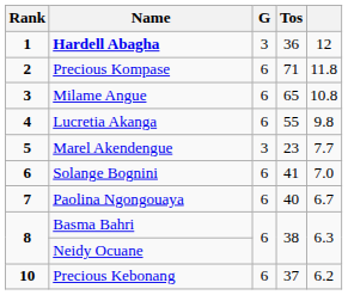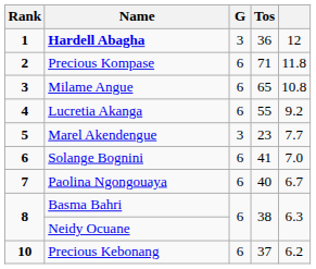 <table class="wikitable" style="text-align:center; font-size:90%;">
 <tr>
 <th width=10px>Rank</th>
 <th width=180px>Name</th>
 <th width=15px>G</th>
 <th width=10px>Tos</th>
 <th width=10px></th>
 </tr>
 <tr>
 <td><strong>1</strong></td>
 <td align=left> <strong><a href='#'>Hardell Abagha</a></strong></td>
 <td>3</td>
 <td>36</td>
 <td>12</td>
 </tr>
 <tr>
 <td><strong>2</strong></td>
 <td align=left> <a href='#'>Precious Kompase</a></td>
 <td>6</td>
 <td>71</td>
 <td>11.8</td>
 </tr>
 <tr>
 <td><strong>3</strong></td>
 <td align=left> <a href='#'>Milame Angue</a></td>
 <td>6</td>
 <td>65</td>
 <td>10.8</td>
 </tr>
 <tr>
 <td><strong>4</strong></td>
 <td align=left> <a href='#'>Lucretia Akanga</a></td>
 <td>6</td>
 <td>55</td>
-<td>9.8</td>
+<td>9.2</td>
 </tr>
 <tr>
 <td><strong>5</strong></td>
 <td align=left> <a href='#'>Marel Akendengue</a></td>
 <td>3</td>
 <td>23</td>
 <td>7.7</td>
 </tr>
 <tr>
 <td><strong>6</strong></td>
 <td align=left> <a href='#'>Solange Bognini</a></td>
 <td>6</td>
 <td>41</td>
 <td>7.0</td>
 </tr>
 <tr>
 <td><strong>7</strong></td>
 <td align=left> <a href='#'>Paolina Ngongouaya</a></td>
 <td>6</td>
 <td>40</td>
 <td>6.7</td>
 </tr>
 <tr>
 <td rowspan=2><strong>8</strong></td>
 <td align=left> <a href='#'>Basma Bahri</a></td>
 <td rowspan=2>6</td>
 <td rowspan=2>38</td>
 <td rowspan=2>6.3</td>
 </tr>
 <tr>
 <td align=left> <a href='#'>Neidy Ocuane</a></td>
 </tr>
 <tr>
 <td><strong>10</strong></td>
 <td align=left> <a href='#'>Precious Kebonang</a></td>
 <td>6</td>
 <td>37</td>
 <td>6.2</td>
 </tr>
 </table>
